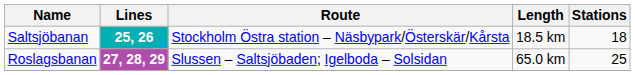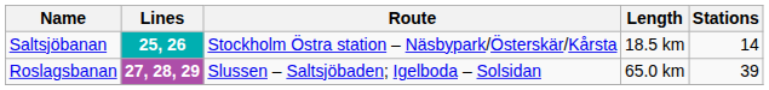 <table class="wikitable">
 <tr>
 <th>Name</th>
 <th>Lines</th>
 <th>Route</th>
 <th>Length</th>
 <th>Stations</th>
 </tr>
 <tr>
 <td><a href='#'>Saltsjöbanan</a></td>
 <td style="background: #00afb1; color: white;" align="center"><strong>25, 26</strong></td>
 <td><a href='#'>Stockholm Östra station</a> – <a href='#'>Näsbypark</a>/<a href='#'>Österskär</a>/<a href='#'>Kårsta</a></td>
 <td align="right">18.5 km</td>
-<td align="right">18</td>
+<td align="right">14</td>
 </tr>
 <tr>
 <td><a href='#'>Roslagsbanan</a></td>
 <td style="background: #ad4ea9; color: white;" align="center"><strong>27, 28, 29</strong></td>
 <td><a href='#'>Slussen</a> – <a href='#'>Saltsjöbaden</a>; <a href='#'>Igelboda</a> – <a href='#'>Solsidan</a></td>
 <td align="right">65.0 km</td>
-<td align="right">25</td>
+<td align="right">39</td>
 </tr>
 <tr>
 </tr>
 </table>
